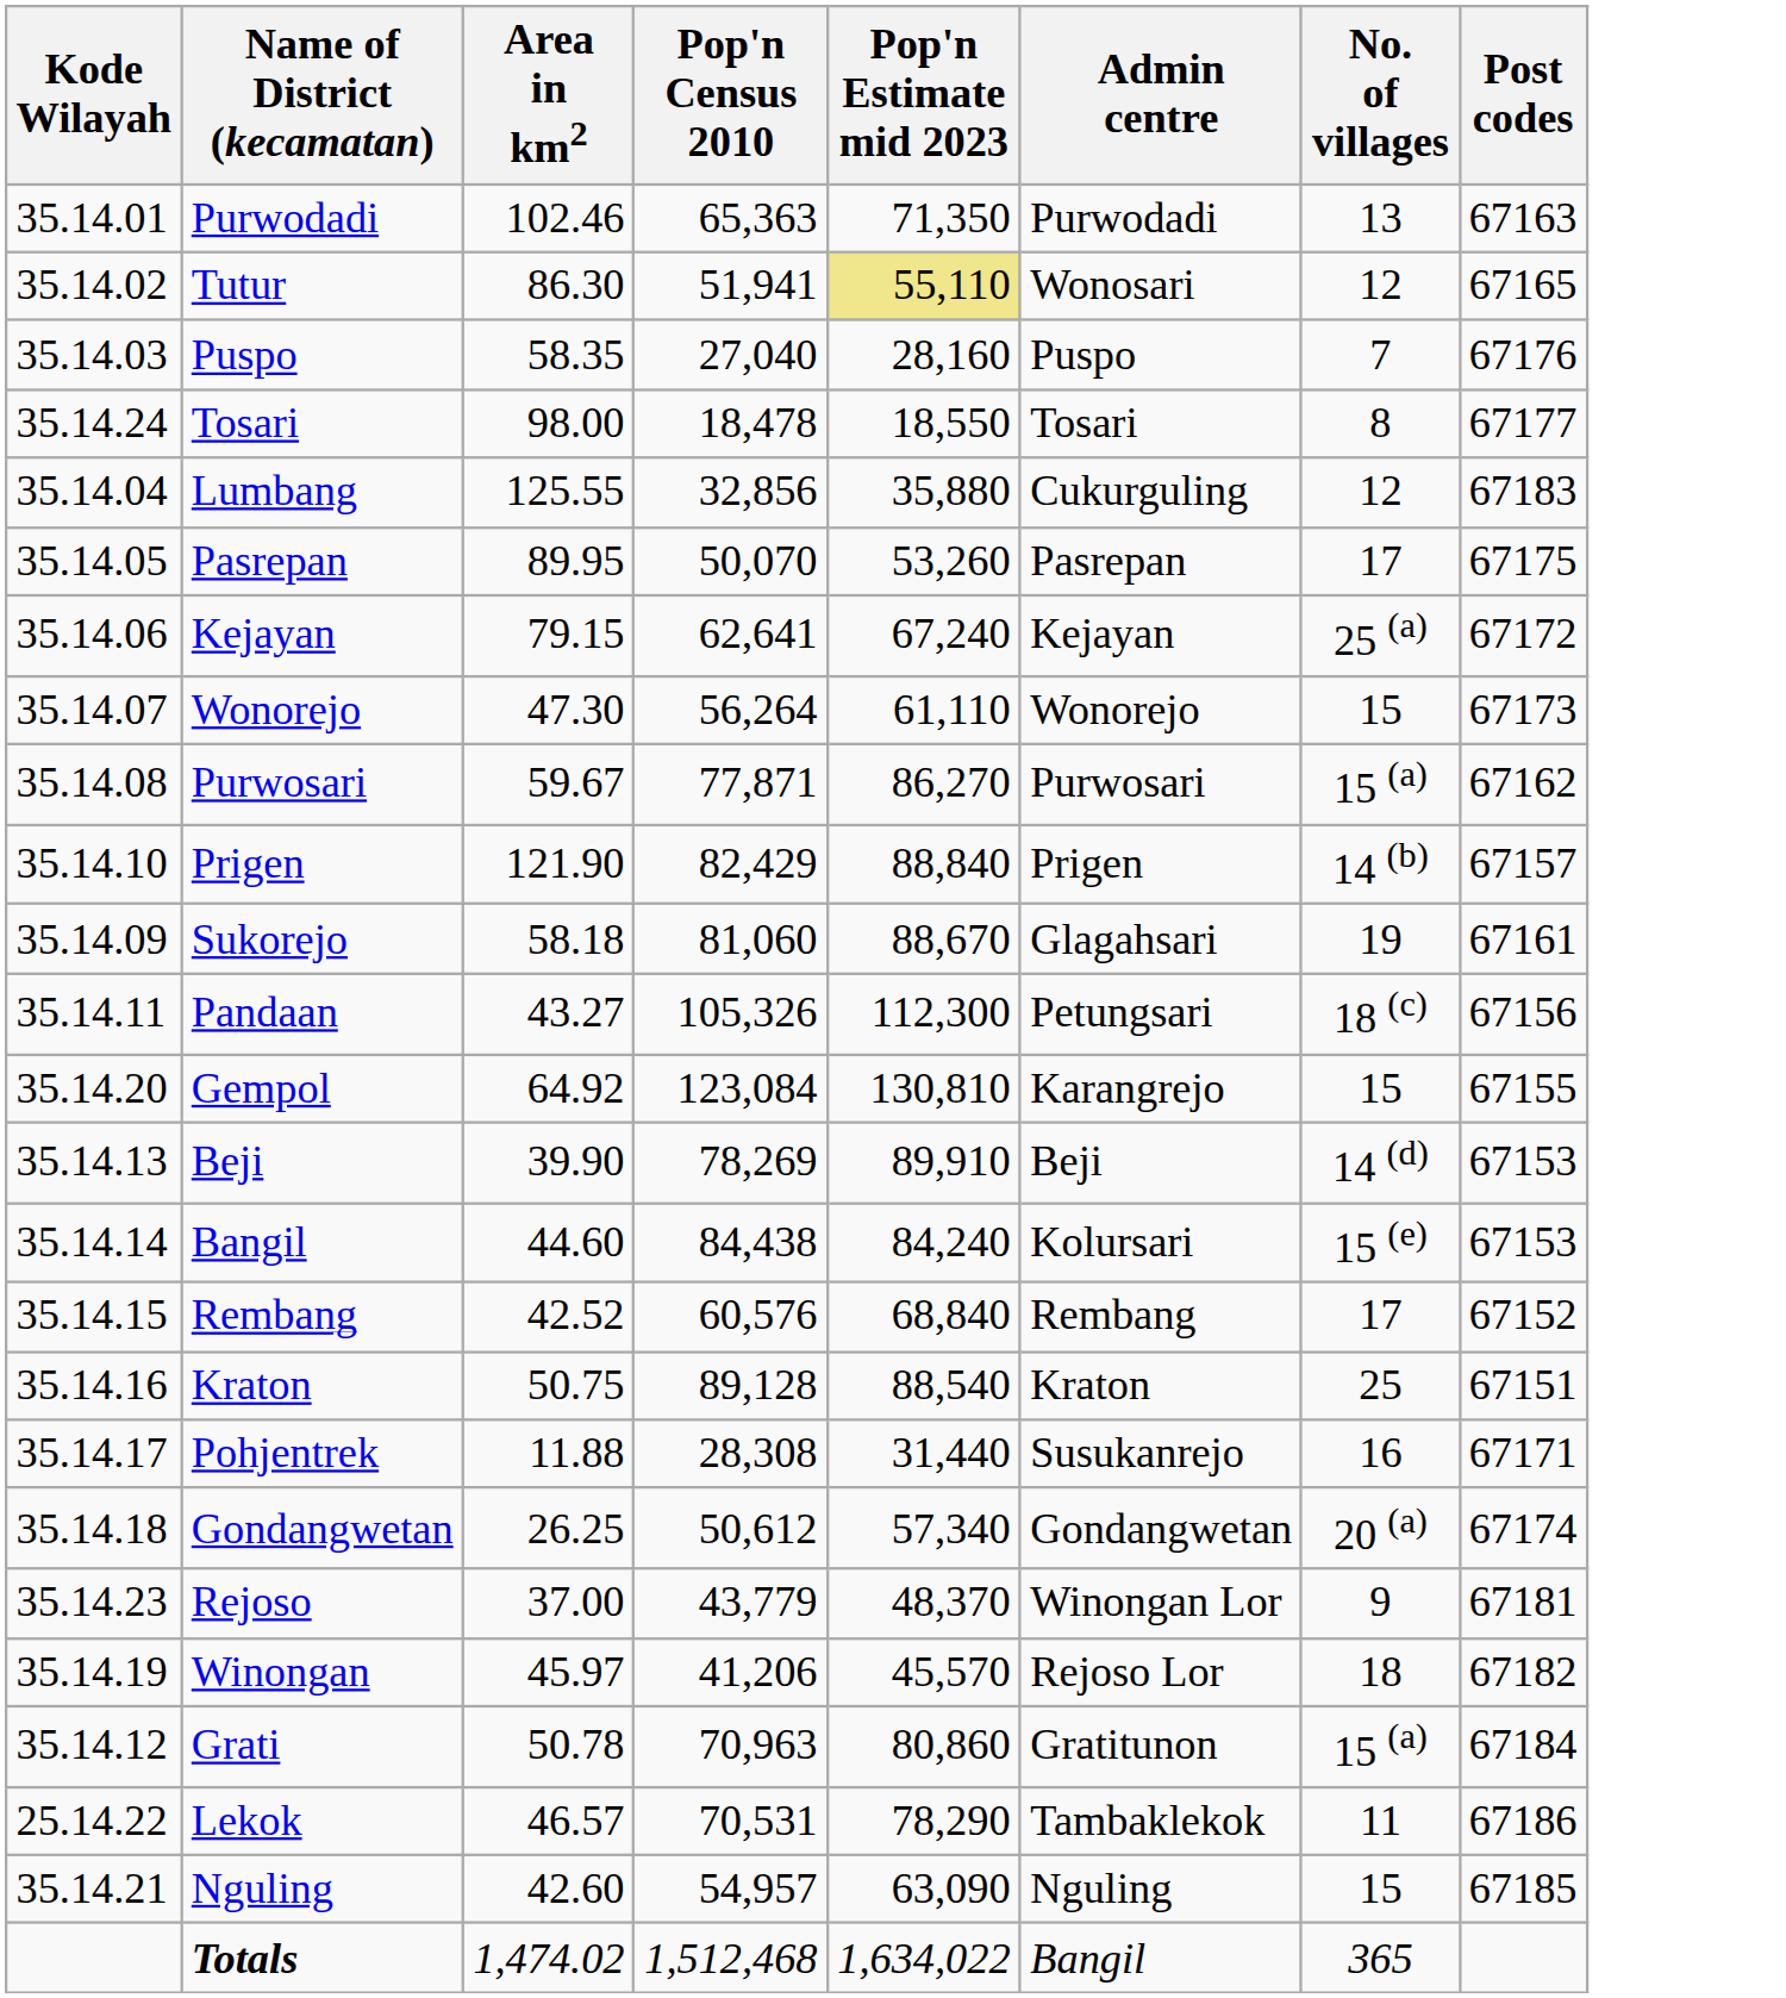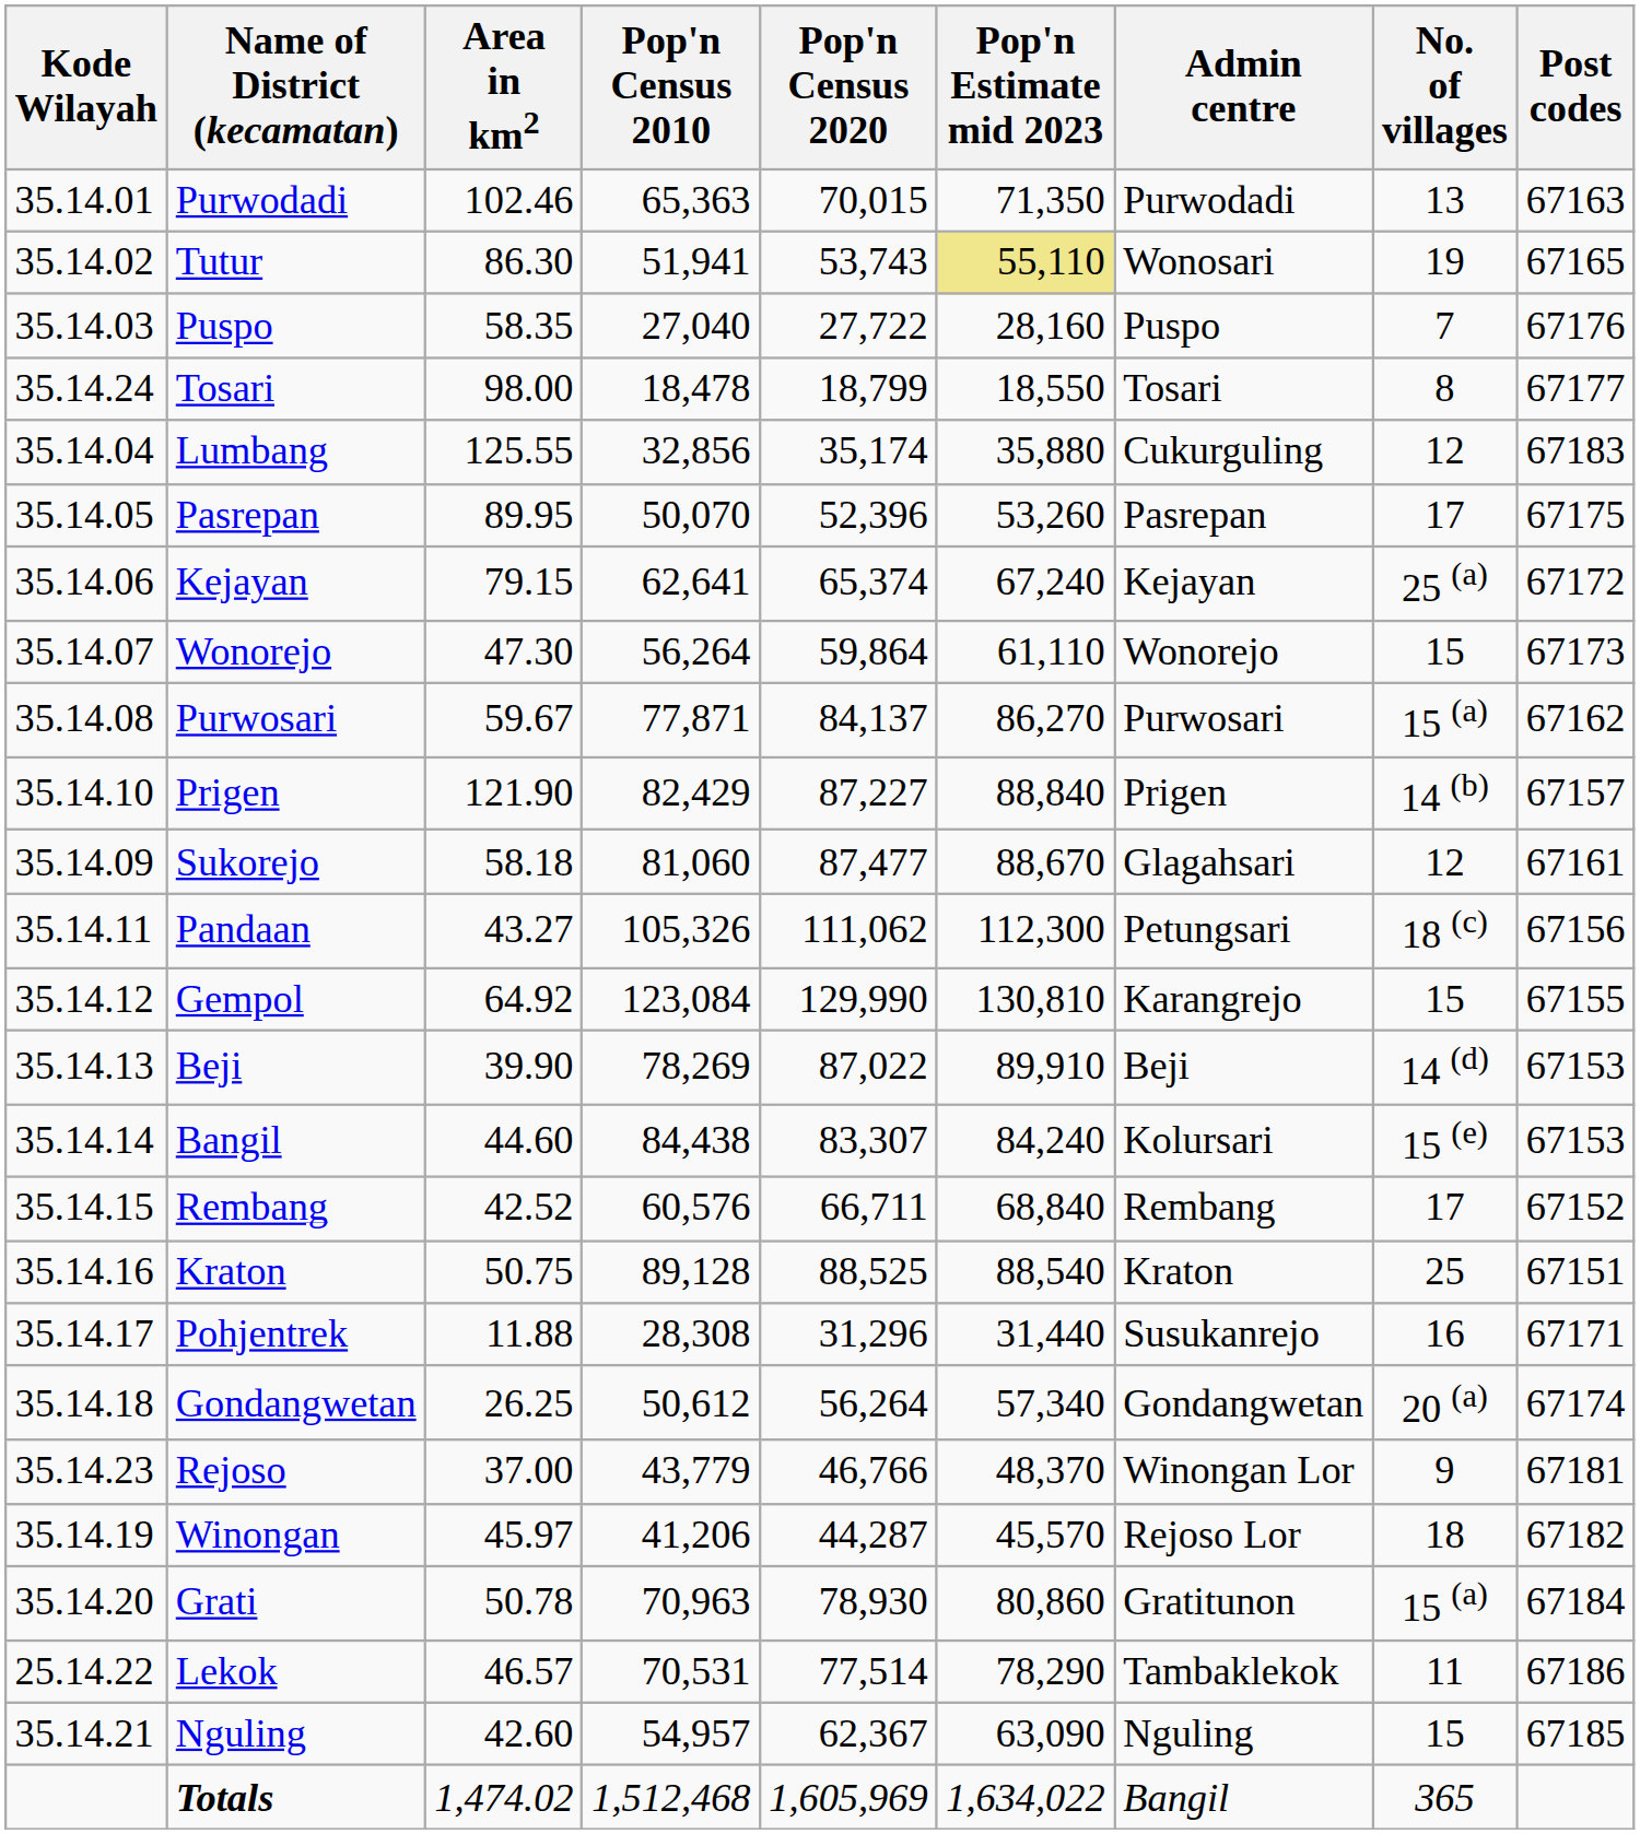 <table class="sortable wikitable">
 <tr>
 <th>Kode <br>Wilayah</th>
 <th>Name of<br>District<br>(<em>kecamatan</em>)</th>
 <th>Area <br> in <br>km<sup>2</sup></th>
 <th>Pop'n<br>Census<br>2010</th>
+<th>Pop'n<br>Census<br>2020</th>
 <th>Pop'n<br>Estimate<br>mid 2023</th>
 <th>Admin<br>centre</th>
 <th>No.<br>of<br>villages</th>
 <th>Post<br>codes</th>
 </tr>
 <tr>
 <td>35.14.01</td>
 <td><a href='#'>Purwodadi</a></td>
 <td align="right">102.46</td>
 <td align="right">65,363</td>
+<td align="right">70,015</td>
 <td align="right">71,350</td>
 <td>Purwodadi</td>
 <td align="center">13</td>
 <td>67163</td>
 </tr>
 <tr>
 <td>35.14.02</td>
 <td><a href='#'>Tutur</a></td>
 <td align="right">86.30</td>
 <td align="right">51,941</td>
+<td align="right">53,743</td>
 <td align="right" style="background: khaki;">55,110</td>
 <td>Wonosari</td>
-<td align="center">12</td>
+<td align="center">19</td>
 <td>67165</td>
 </tr>
 <tr>
 <td>35.14.03</td>
 <td><a href='#'>Puspo</a></td>
 <td align="right">58.35</td>
 <td align="right">27,040</td>
+<td align="right">27,722</td>
 <td align="right">28,160</td>
 <td>Puspo</td>
 <td align="center">7</td>
 <td>67176</td>
 </tr>
 <tr>
 <td>35.14.24</td>
 <td><a href='#'>Tosari</a></td>
 <td align="right">98.00</td>
 <td align="right">18,478</td>
+<td align="right">18,799</td>
 <td align="right">18,550</td>
 <td>Tosari</td>
 <td align="center">8</td>
 <td>67177</td>
 </tr>
 <tr>
 <td>35.14.04</td>
 <td><a href='#'>Lumbang</a></td>
 <td align="right">125.55</td>
 <td align="right">32,856</td>
+<td align="right">35,174</td>
 <td align="right">35,880</td>
 <td>Cukurguling</td>
 <td align="center">12</td>
 <td>67183</td>
 </tr>
 <tr>
 <td>35.14.05</td>
 <td><a href='#'>Pasrepan</a></td>
 <td align="right">89.95</td>
 <td align="right">50,070</td>
+<td align="right">52,396</td>
 <td align="right">53,260</td>
 <td>Pasrepan</td>
 <td align="center">17</td>
 <td>67175</td>
 </tr>
 <tr>
 <td>35.14.06</td>
 <td><a href='#'>Kejayan</a></td>
 <td align="right">79.15</td>
 <td align="right">62,641</td>
+<td align="right">65,374</td>
 <td align="right">67,240</td>
 <td>Kejayan</td>
 <td align="center">25 <sup>(a)</sup></td>
 <td>67172</td>
 </tr>
 <tr>
 <td>35.14.07</td>
 <td><a href='#'>Wonorejo</a></td>
 <td align="right">47.30</td>
 <td align="right">56,264</td>
+<td align="right">59,864</td>
 <td align="right">61,110</td>
 <td>Wonorejo</td>
 <td align="center">15</td>
 <td>67173</td>
 </tr>
 <tr>
 <td>35.14.08</td>
 <td><a href='#'>Purwosari</a></td>
 <td align="right">59.67</td>
 <td align="right">77,871</td>
+<td align="right">84,137</td>
 <td align="right">86,270</td>
 <td>Purwosari</td>
 <td align="center">15 <sup>(a)</sup></td>
 <td>67162</td>
 </tr>
 <tr>
 <td>35.14.10</td>
 <td><a href='#'>Prigen</a></td>
 <td align="right">121.90</td>
 <td align="right">82,429</td>
+<td align="right">87,227</td>
 <td align="right">88,840</td>
 <td>Prigen</td>
 <td align="center">14 <sup>(b)</sup></td>
 <td>67157</td>
 </tr>
 <tr>
 <td>35.14.09</td>
 <td><a href='#'>Sukorejo</a></td>
 <td align="right">58.18</td>
 <td align="right">81,060</td>
+<td align="right">87,477</td>
 <td align="right">88,670</td>
 <td>Glagahsari</td>
-<td align="center">19</td>
+<td align="center">12</td>
 <td>67161</td>
 </tr>
 <tr>
 <td>35.14.11</td>
 <td><a href='#'>Pandaan</a></td>
 <td align="right">43.27</td>
 <td align="right">105,326</td>
+<td align="right">111,062</td>
 <td align="right">112,300</td>
 <td>Petungsari</td>
 <td align="center">18 <sup>(c)</sup></td>
 <td>67156</td>
 </tr>
 <tr>
-<td>35.14.20</td>
+<td>35.14.12</td>
 <td><a href='#'>Gempol</a></td>
 <td align="right">64.92</td>
 <td align="right">123,084</td>
+<td align="right">129,990</td>
 <td align="right">130,810</td>
 <td>Karangrejo</td>
 <td align="center">15</td>
 <td>67155</td>
 </tr>
 <tr>
 <td>35.14.13</td>
 <td><a href='#'>Beji</a></td>
 <td align="right">39.90</td>
 <td align="right">78,269</td>
+<td align="right">87,022</td>
 <td align="right">89,910</td>
 <td>Beji</td>
 <td align="center">14 <sup>(d)</sup></td>
 <td>67153</td>
 </tr>
 <tr>
 <td>35.14.14</td>
 <td><a href='#'>Bangil</a></td>
 <td align="right">44.60</td>
 <td align="right">84,438</td>
+<td align="right">83,307</td>
 <td align="right">84,240</td>
 <td>Kolursari</td>
 <td align="center">15 <sup>(e)</sup></td>
 <td>67153</td>
 </tr>
 <tr>
 <td>35.14.15</td>
 <td><a href='#'>Rembang</a></td>
 <td align="right">42.52</td>
 <td align="right">60,576</td>
+<td align="right">66,711</td>
 <td align="right">68,840</td>
 <td>Rembang</td>
 <td align="center">17</td>
 <td>67152</td>
 </tr>
 <tr>
 <td>35.14.16</td>
 <td><a href='#'>Kraton</a></td>
 <td align="right">50.75</td>
 <td align="right">89,128</td>
+<td align="right">88,525</td>
 <td align="right">88,540</td>
 <td>Kraton</td>
 <td align="center">25</td>
 <td>67151</td>
 </tr>
 <tr>
 <td>35.14.17</td>
 <td><a href='#'>Pohjentrek</a></td>
 <td align="right">11.88</td>
 <td align="right">28,308</td>
+<td align="right">31,296</td>
 <td align="right">31,440</td>
 <td>Susukanrejo</td>
 <td align="center">16</td>
 <td>67171</td>
 </tr>
 <tr>
 <td>35.14.18</td>
 <td><a href='#'>Gondangwetan</a></td>
 <td align="right">26.25</td>
 <td align="right">50,612</td>
+<td align="right">56,264</td>
 <td align="right">57,340</td>
 <td>Gondangwetan</td>
 <td align="center">20 <sup>(a)</sup></td>
 <td>67174</td>
 </tr>
 <tr>
 <td>35.14.23</td>
 <td><a href='#'>Rejoso</a></td>
 <td align="right">37.00</td>
 <td align="right">43,779</td>
+<td align="right">46,766</td>
 <td align="right">48,370</td>
 <td>Winongan Lor</td>
 <td align="center">9</td>
 <td>67181</td>
 </tr>
 <tr>
 <td>35.14.19</td>
 <td><a href='#'>Winongan</a></td>
 <td align="right">45.97</td>
 <td align="right">41,206</td>
+<td align="right">44,287</td>
 <td align="right">45,570</td>
 <td>Rejoso Lor</td>
 <td align="center">18</td>
 <td>67182</td>
 </tr>
 <tr>
-<td>35.14.12</td>
+<td>35.14.20</td>
 <td><a href='#'>Grati</a></td>
 <td align="right">50.78</td>
 <td align="right">70,963</td>
+<td align="right">78,930</td>
 <td align="right">80,860</td>
 <td>Gratitunon</td>
 <td align="center">15 <sup>(a)</sup></td>
 <td>67184</td>
 </tr>
 <tr>
 <td>25.14.22</td>
 <td><a href='#'>Lekok</a></td>
 <td align="right">46.57</td>
 <td align="right">70,531</td>
+<td align="right">77,514</td>
 <td align="right">78,290</td>
 <td>Tambaklekok</td>
 <td align="center">11</td>
 <td>67186</td>
 </tr>
 <tr>
 <td>35.14.21</td>
 <td><a href='#'>Nguling</a></td>
 <td align="right">42.60</td>
 <td align="right">54,957</td>
+<td align="right">62,367</td>
 <td align="right">63,090</td>
 <td>Nguling</td>
 <td align="center">15</td>
 <td>67185</td>
 </tr>
 <tr>
 <td></td>
 <td><strong><em>Totals</em></strong></td>
 <td align="right"><em>1,474.02</em></td>
 <td align="right"><em>1,512,468</em></td>
+<td align="right"><em>1,605,969</em></td>
 <td align="right"><em>1,634,022</em></td>
 <td><em>Bangil</em></td>
 <td align="center"><em>365</em></td>
 <td></td>
 </tr>
 </table>
